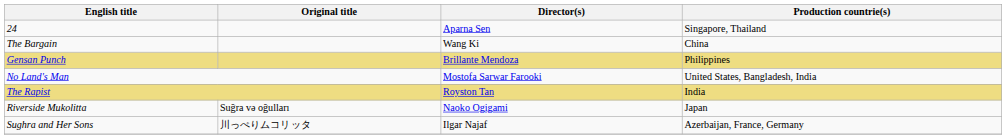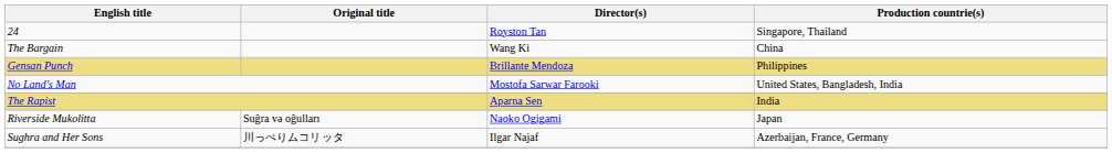 <table class="sortable wikitable" style="width:100%; margin-bottom:4px" cellpadding="5">
 <tr>
 <th scope="col">English title</th>
 <th scope="col">Original title</th>
 <th scope="col">Director(s)</th>
 <th scope="col">Production countrie(s)</th>
 </tr>
 <tr>
 <td><em>24</em></td>
 <td></td>
-<td><a href='#'>Aparna Sen</a></td>
+<td><a href='#'>Royston Tan</a></td>
 <td>Singapore, Thailand</td>
 </tr>
 <tr>
 <td><em>The Bargain</em></td>
 <td></td>
 <td>Wang Ki</td>
 <td>China</td>
 </tr>
 <tr style="background:#eedd82;">
 <td><em><a href='#'>Gensan Punch</a></em></td>
 <td></td>
 <td><a href='#'>Brillante Mendoza</a></td>
 <td>Philippines</td>
 </tr>
 <tr>
 <td colspan=2><em><a href='#'>No Land's Man</a></em></td>
 <td><a href='#'>Mostofa Sarwar Farooki</a></td>
 <td>United States, Bangladesh, India</td>
 </tr>
 <tr style="background:#eedd82;">
 <td colspan=2><em><a href='#'>The Rapist</a></em></td>
-<td><a href='#'>Royston Tan</a></td>
+<td><a href='#'>Aparna Sen</a></td>
 <td>India</td>
 </tr>
 <tr>
 <td><em>Riverside Mukolitta</em></td>
 <td>Suğra və oğulları</td>
 <td><a href='#'>Naoko Ogigami</a></td>
 <td>Japan</td>
 </tr>
 <tr>
 <td><em>Sughra and Her Sons</em></td>
 <td>川っぺりムコリッタ</td>
 <td>Ilgar Najaf</td>
 <td>Azerbaijan, France, Germany</td>
 </tr>
 <tr>
 </tr>
 </table>
